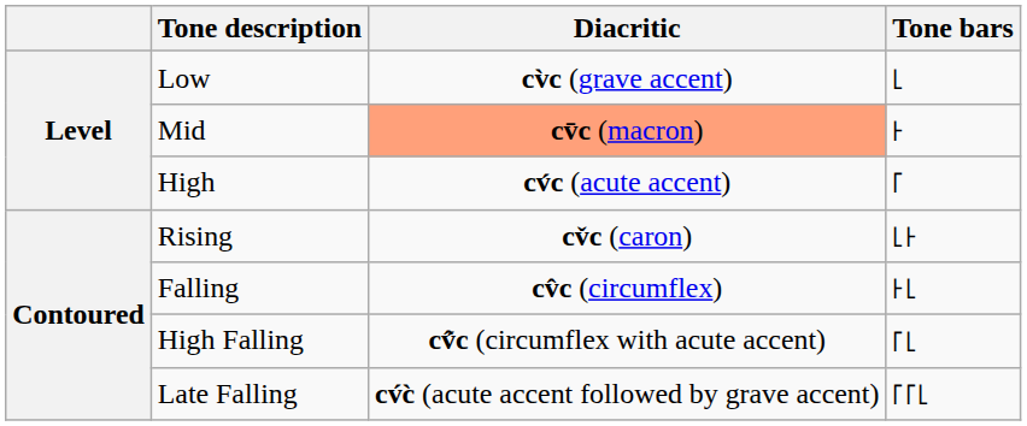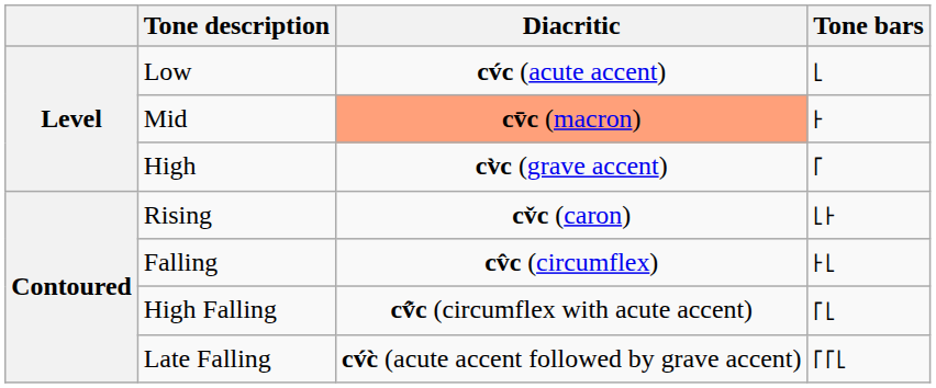 <table class="wikitable">
 <tr>
 <th></th>
 <th>Tone description</th>
 <th>Diacritic</th>
 <th>Tone bars</th>
 </tr>
 <tr>
 <th rowspan="3">Level</th>
 <td>Low</td>
-<td align="center"><strong>cv̀c</strong> (<a href='#'>grave accent</a>)</td>
+<td align="center"><strong>cv́c</strong> (<a href='#'>acute accent</a>)</td>
 <td>꜖</td>
 </tr>
 <tr>
 <td>Mid</td>
 <td align="center" style="background: lightsalmon;"><strong>cv̄c</strong> (<a href='#'>macron</a>)</td>
 <td>꜔</td>
 </tr>
 <tr>
 <td>High</td>
-<td align="center"><strong>cv́c</strong> (<a href='#'>acute accent</a>)</td>
+<td align="center"><strong>cv̀c</strong> (<a href='#'>grave accent</a>)</td>
 <td>꜒</td>
 </tr>
 <tr>
 <th rowspan="4">Contoured</th>
 <td>Rising</td>
 <td align="center"><strong>cv̌c</strong> (<a href='#'>caron</a>)</td>
 <td>꜖꜔</td>
 </tr>
 <tr>
 <td>Falling</td>
 <td align="center"><strong>cv̂c</strong> (<a href='#'>circumflex</a>)</td>
 <td>꜔꜖</td>
 </tr>
 <tr>
 <td>High Falling</td>
 <td align="center"><strong>cv̂́c</strong> (circumflex with acute accent)</td>
 <td>꜒꜖</td>
 </tr>
 <tr>
 <td>Late Falling</td>
 <td align="center"><strong>cv́c̀</strong> (acute accent followed by grave accent)</td>
 <td>꜒꜒꜖</td>
 </tr>
 </table>
